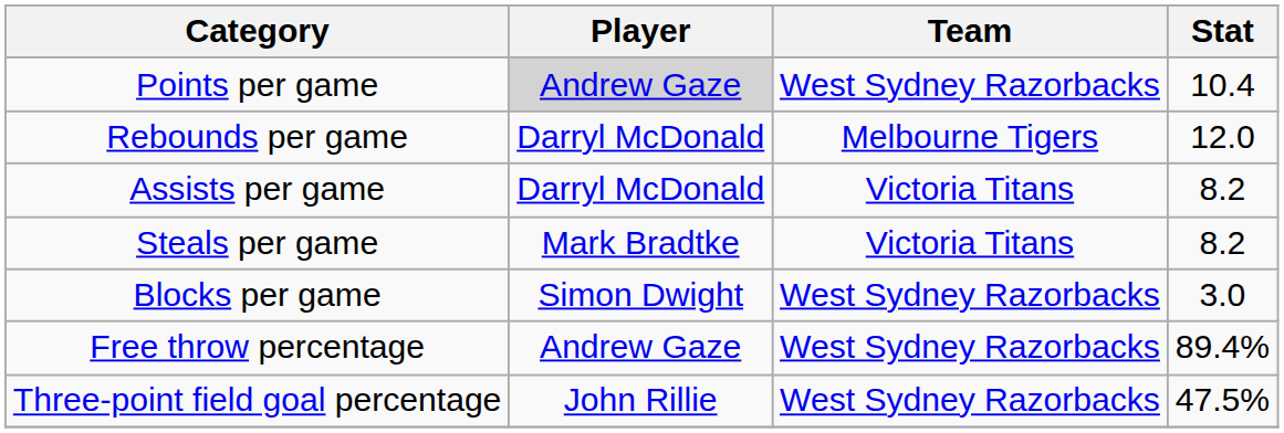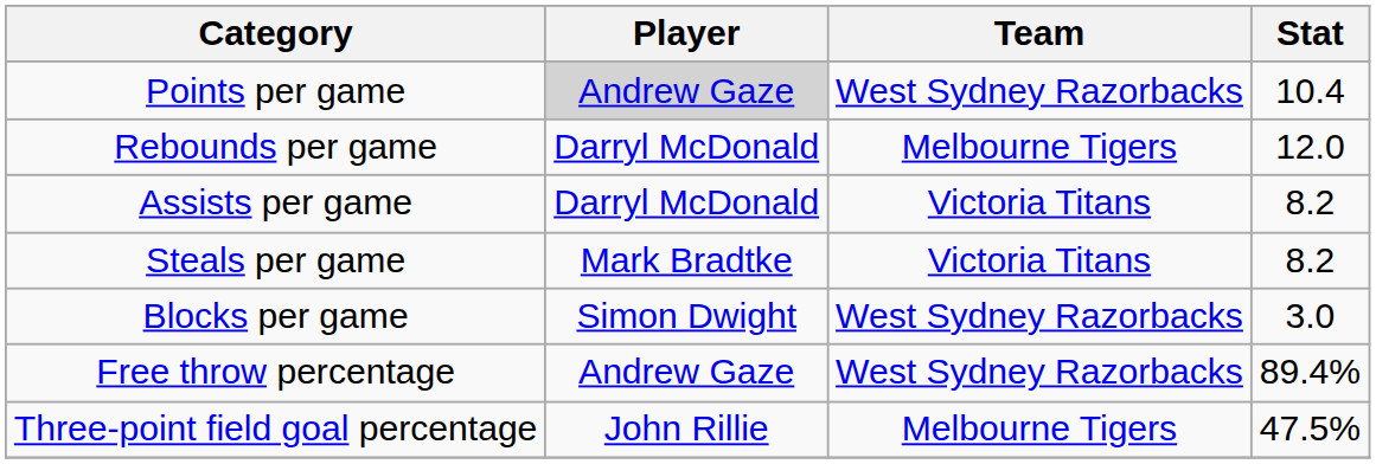 <table class="wikitable" style="text-align:center">
 <tr>
 <th>Category</th>
 <th>Player</th>
 <th>Team</th>
 <th>Stat</th>
 </tr>
 <tr>
 <td><a href='#'>Points</a> per game</td>
 <td style="background: lightgrey;"><a href='#'>Andrew Gaze</a></td>
 <td><a href='#'>West Sydney Razorbacks</a></td>
 <td>10.4</td>
 </tr>
 <tr>
 <td><a href='#'>Rebounds</a> per game</td>
 <td><a href='#'>Darryl McDonald</a></td>
 <td><a href='#'>Melbourne Tigers</a></td>
 <td>12.0</td>
 </tr>
 <tr>
 <td><a href='#'>Assists</a> per game</td>
 <td><a href='#'>Darryl McDonald</a></td>
 <td><a href='#'>Victoria Titans</a></td>
 <td>8.2</td>
 </tr>
 <tr>
 <td><a href='#'>Steals</a> per game</td>
 <td><a href='#'>Mark Bradtke</a></td>
 <td><a href='#'>Victoria Titans</a></td>
 <td>8.2</td>
 </tr>
 <tr>
 <td><a href='#'>Blocks</a> per game</td>
 <td><a href='#'>Simon Dwight</a></td>
 <td><a href='#'>West Sydney Razorbacks</a></td>
 <td>3.0</td>
 </tr>
 <tr>
 <td><a href='#'>Free throw</a> percentage</td>
 <td><a href='#'>Andrew Gaze</a></td>
 <td><a href='#'>West Sydney Razorbacks</a></td>
 <td>89.4%</td>
 </tr>
 <tr>
 <td><a href='#'>Three-point field goal</a> percentage</td>
 <td><a href='#'>John Rillie</a></td>
-<td><a href='#'>West Sydney Razorbacks</a></td>
+<td><a href='#'>Melbourne Tigers</a></td>
 <td>47.5%</td>
 </tr>
 <tr>
 </tr>
 </table>
